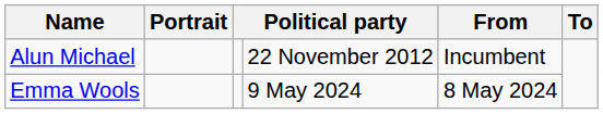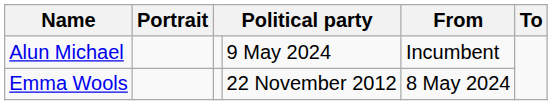 <table class="wikitable">
 <tr>
 <th scope="col">Name</th>
 <th>Portrait</th>
 <th colspan="2" scope="col">Political party</th>
 <th scope="col">From</th>
 <th scope="col">To</th>
 </tr>
 <tr>
 <td><a href='#'>Alun Michael</a></td>
 <td></td>
 <td></td>
-<td>22 November 2012</td>
+<td>9 May 2024</td>
 <td>Incumbent</td>
 </tr>
 <tr>
 <td><a href='#'>Emma Wools</a></td>
 <td></td>
 <td></td>
-<td>9 May 2024</td>
+<td>22 November 2012</td>
 <td>8 May 2024</td>
 </tr>
 </table>
